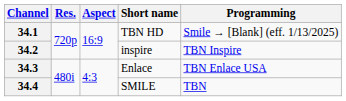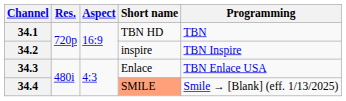 <table class="wikitable">
 <tr>
 <th scope = "col"><a href='#'>Channel</a></th>
 <th scope = "col"><a href='#'>Res.</a></th>
 <th scope = "col"><a href='#'>Aspect</a></th>
 <th scope = "col">Short name</th>
 <th scope = "col">Programming</th>
 </tr>
 <tr>
 <th scope = "row">34.1</th>
 <td rowspan=2><a href='#'>720p</a></td>
 <td rowspan=2><a href='#'>16:9</a></td>
 <td>TBN HD</td>
-<td><a href='#'>Smile</a> → [Blank] (eff. 1/13/2025)</td>
+<td><a href='#'>TBN</a></td>
 </tr>
 <tr>
 <th scope = "row">34.2</th>
 <td>inspire</td>
 <td><a href='#'>TBN Inspire</a></td>
 </tr>
 <tr>
 <th scope = "row">34.3</th>
 <td rowspan=2><a href='#'>480i</a></td>
 <td rowspan=2><a href='#'>4:3</a></td>
 <td>Enlace</td>
 <td><a href='#'>TBN Enlace USA</a></td>
 </tr>
 <tr>
 <th scope = "row">34.4</th>
-<td>SMILE</td>
-<td><a href='#'>TBN</a></td>
+<td style="background: lightsalmon;">SMILE</td>
+<td><a href='#'>Smile</a> → [Blank] (eff. 1/13/2025)</td>
 </tr>
 </table>
